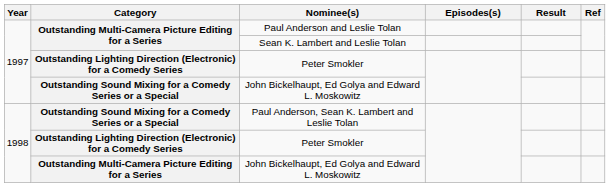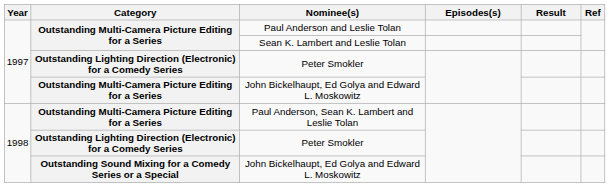 <table class="wikitable plainrowheaders" style="font-size: 90%; text-align:center" width=100%>
 <tr>
 <th scope="col" width="4%">Year</th>
 <th scope="col" width="35%">Category</th>
 <th scope="col" width="31%">Nominee(s)</th>
 <th scope="col" width="16%">Episodes(s)</th>
 <th scope="col" width="10%">Result</th>
 <th scope="col" width="4%">Ref</th>
 </tr>
 <tr>
 <td rowspan="4">1997</td>
 <th scope="row" style="text-align:center" rowspan="2">Outstanding Multi-Camera Picture Editing for a Series</th>
 <td>Paul Anderson and Leslie Tolan</td>
 <td></td>
 <td></td>
 <td rowspan="2"></td>
 </tr>
 <tr>
 <td>Sean K. Lambert and Leslie Tolan</td>
 <td></td>
 <td></td>
 </tr>
 <tr>
 <th scope="row" style="text-align:center">Outstanding Lighting Direction (Electronic) for a Comedy Series</th>
 <td>Peter Smokler</td>
 <td rowspan="2"></td>
 <td></td>
 <td></td>
 </tr>
 <tr>
-<th scope="row" style="text-align:center">Outstanding Sound Mixing for a Comedy Series or a Special</th>
+<th scope="row" style="text-align:center">Outstanding Multi-Camera Picture Editing for a Series</th>
 <td>John Bickelhaupt, Ed Golya and Edward L. Moskowitz</td>
 <td></td>
 <td></td>
 </tr>
 <tr>
 <td rowspan="3">1998</td>
-<th scope="row" style="text-align:center">Outstanding Sound Mixing for a Comedy Series or a Special</th>
+<th scope="row" style="text-align:center">Outstanding Multi-Camera Picture Editing for a Series</th>
 <td>Paul Anderson, Sean K. Lambert and Leslie Tolan</td>
 <td rowspan="3"></td>
 <td></td>
 <td></td>
 </tr>
 <tr>
 <th scope="row" style="text-align:center">Outstanding Lighting Direction (Electronic) for a Comedy Series</th>
 <td>Peter Smokler</td>
 <td></td>
 <td></td>
 </tr>
 <tr>
-<th scope="row" style="text-align:center">Outstanding Multi-Camera Picture Editing for a Series</th>
+<th scope="row" style="text-align:center">Outstanding Sound Mixing for a Comedy Series or a Special</th>
 <td>John Bickelhaupt, Ed Golya and Edward L. Moskowitz</td>
 <td></td>
 <td></td>
 </tr>
 </table>
